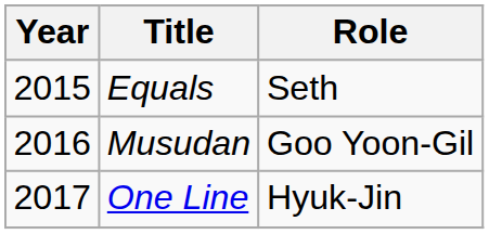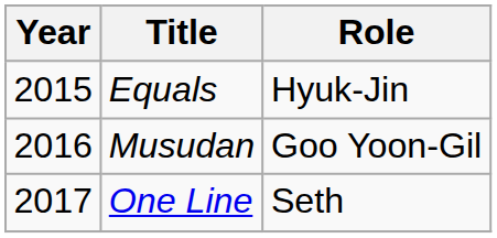 <table class="wikitable">
 <tr>
 <th>Year</th>
 <th>Title</th>
 <th>Role</th>
 </tr>
 <tr>
 <td style="text-align:center;">2015</td>
 <td><em>Equals</em></td>
-<td>Seth</td>
+<td>Hyuk-Jin</td>
 </tr>
 <tr>
 <td style="text-align:center;">2016</td>
 <td><em>Musudan</em></td>
 <td>Goo Yoon-Gil</td>
 </tr>
 <tr>
 <td style="text-align:center;">2017</td>
 <td><em><a href='#'>One Line</a></em></td>
-<td>Hyuk-Jin</td>
+<td>Seth</td>
 </tr>
 <tr>
 </tr>
 </table>
